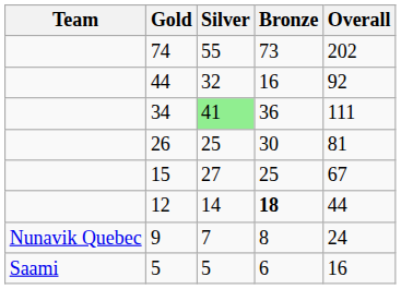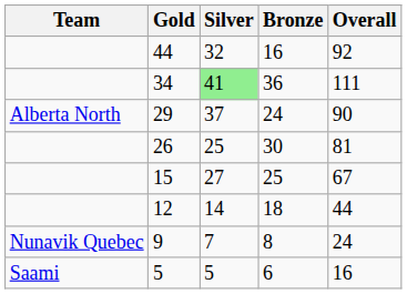 <table class="wikitable">
 <tr>
 <th>Team</th>
 <th>Gold</th>
 <th>Silver</th>
 <th>Bronze</th>
 <th>Overall</th>
-</tr>
-<tr>
-<td></td>
-<td>74</td>
-<td>55</td>
-<td>73</td>
-<td>202</td>
 </tr>
 <tr>
 <td></td>
 <td>44</td>
 <td>32</td>
 <td>16</td>
 <td>92</td>
 </tr>
 <tr>
 <td></td>
 <td>34</td>
 <td style="background: lightgreen;">41</td>
 <td>36</td>
 <td>111</td>
+</tr>
+<tr>
+<td> <a href='#'>Alberta North</a></td>
+<td>29</td>
+<td>37</td>
+<td>24</td>
+<td>90</td>
 </tr>
 <tr>
 <td></td>
 <td>26</td>
 <td>25</td>
 <td>30</td>
 <td>81</td>
 </tr>
 <tr>
 <td></td>
 <td>15</td>
 <td>27</td>
 <td>25</td>
 <td>67</td>
 </tr>
 <tr>
 <td></td>
 <td>12</td>
 <td>14</td>
-<td><strong>18</strong></td>
+<td>18</td>
 <td>44</td>
 </tr>
 <tr>
 <td> <a href='#'>Nunavik Quebec</a></td>
 <td>9</td>
 <td>7</td>
 <td>8</td>
 <td>24</td>
 </tr>
 <tr>
 <td> <a href='#'>Saami</a></td>
 <td>5</td>
 <td>5</td>
 <td>6</td>
 <td>16</td>
 </tr>
 </table>
